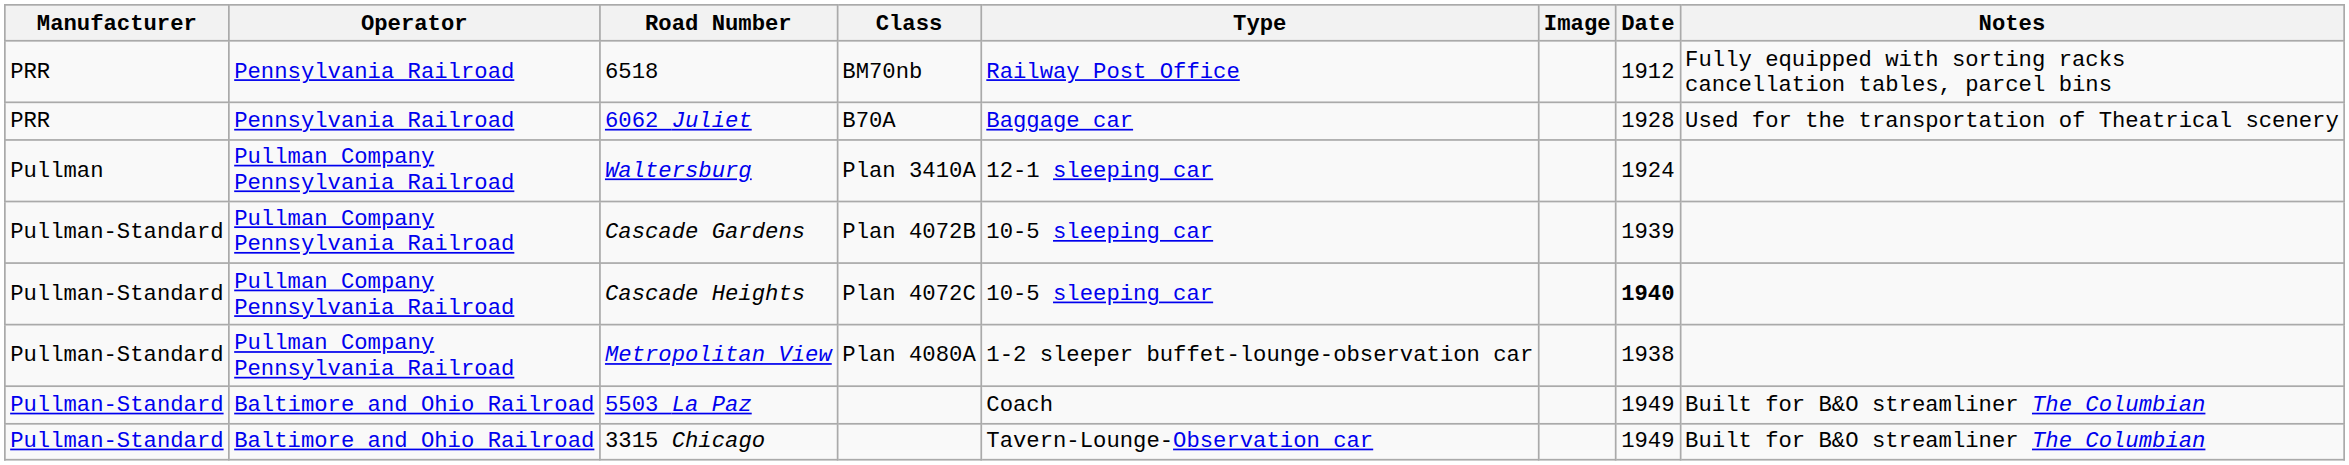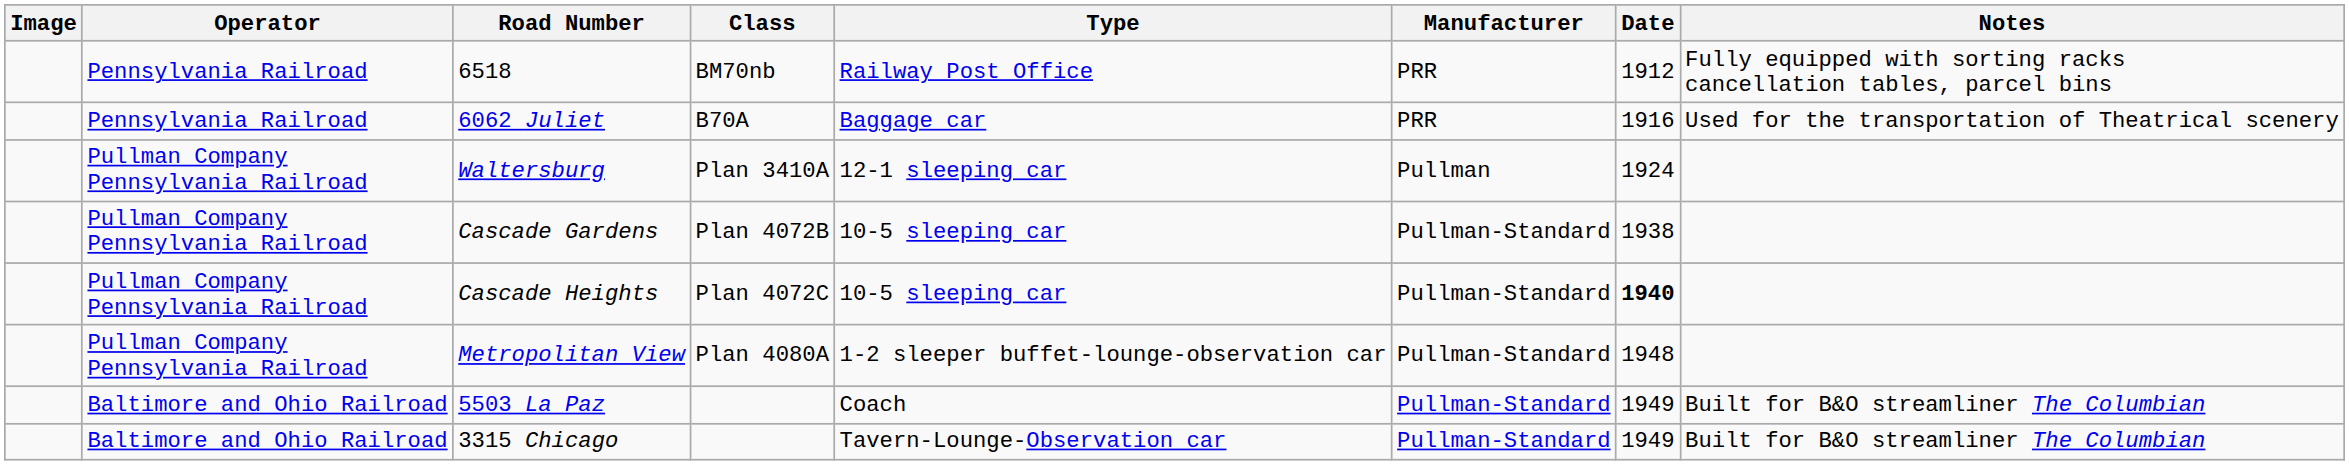 <table class="wikitable">
 <tr>
-<th>Manufacturer</th>
+<th>Image</th>
 <th>Operator</th>
 <th>Road Number</th>
 <th>Class</th>
 <th>Type</th>
-<th>Image</th>
+<th>Manufacturer</th>
 <th>Date</th>
 <th>Notes</th>
 </tr>
 <tr>
-<td>PRR</td>
+<td></td>
 <td><a href='#'>Pennsylvania Railroad</a></td>
 <td>6518</td>
 <td>BM70nb</td>
 <td><a href='#'>Railway Post Office</a></td>
-<td></td>
+<td>PRR</td>
 <td>1912</td>
 <td align=left>Fully equipped with sorting racks<br>cancellation tables, parcel bins</td>
 </tr>
 <tr>
-<td>PRR</td>
+<td></td>
 <td><a href='#'>Pennsylvania Railroad</a></td>
 <td><a href='#'>6062 <em>Juliet</em></a></td>
 <td>B70A</td>
 <td><a href='#'>Baggage car</a></td>
-<td></td>
-<td>1928</td>
+<td>PRR</td>
+<td>1916</td>
 <td align=left>Used for the transportation of Theatrical scenery</td>
 </tr>
 <tr>
-<td>Pullman</td>
+<td></td>
 <td><a href='#'>Pullman Company</a><br><a href='#'>Pennsylvania Railroad</a></td>
 <td><em><a href='#'>Waltersburg</a></em></td>
 <td>Plan 3410A</td>
 <td>12-1 <a href='#'>sleeping car</a></td>
-<td></td>
+<td>Pullman</td>
 <td>1924</td>
 <td align=left></td>
 </tr>
 <tr>
-<td>Pullman-Standard</td>
+<td></td>
 <td><a href='#'>Pullman Company</a><br><a href='#'>Pennsylvania Railroad</a></td>
 <td><em>Cascade Gardens</em></td>
 <td>Plan 4072B</td>
 <td>10-5 <a href='#'>sleeping car</a></td>
-<td></td>
-<td>1939</td>
+<td>Pullman-Standard</td>
+<td>1938</td>
 <td align=left></td>
 </tr>
 <tr>
-<td>Pullman-Standard</td>
+<td></td>
 <td><a href='#'>Pullman Company</a><br><a href='#'>Pennsylvania Railroad</a></td>
 <td><em>Cascade Heights</em></td>
 <td>Plan 4072C</td>
 <td>10-5 <a href='#'>sleeping car</a></td>
-<td></td>
+<td>Pullman-Standard</td>
 <td><strong>1940</strong></td>
 <td align=left></td>
 </tr>
 <tr>
-<td>Pullman-Standard</td>
+<td></td>
 <td><a href='#'>Pullman Company</a><br><a href='#'>Pennsylvania Railroad</a></td>
 <td><em><a href='#'>Metropolitan View</a></em></td>
 <td>Plan 4080A</td>
 <td>1-2 sleeper buffet-lounge-observation car</td>
-<td></td>
-<td>1938</td>
+<td>Pullman-Standard</td>
+<td>1948</td>
 <td align=left></td>
 </tr>
 <tr>
-<td><a href='#'>Pullman-Standard</a></td>
+<td></td>
 <td><a href='#'>Baltimore and Ohio Railroad</a></td>
 <td><a href='#'>5503 <em>La Paz</em></a></td>
 <td></td>
 <td>Coach</td>
-<td></td>
+<td><a href='#'>Pullman-Standard</a></td>
 <td>1949</td>
 <td align=left>Built for B&O streamliner <em><a href='#'>The Columbian</a></em></td>
 </tr>
 <tr>
-<td><a href='#'>Pullman-Standard</a></td>
+<td></td>
 <td><a href='#'>Baltimore and Ohio Railroad</a></td>
 <td>3315 <em>Chicago</em></td>
 <td></td>
 <td>Tavern-Lounge-<a href='#'>Observation car</a></td>
-<td></td>
+<td><a href='#'>Pullman-Standard</a></td>
 <td>1949</td>
 <td>Built for B&O streamliner <em><a href='#'>The Columbian</a></em></td>
 </tr>
 </table>
